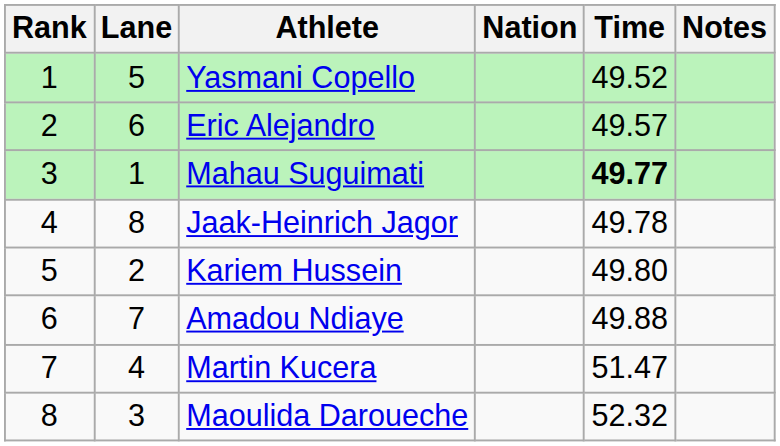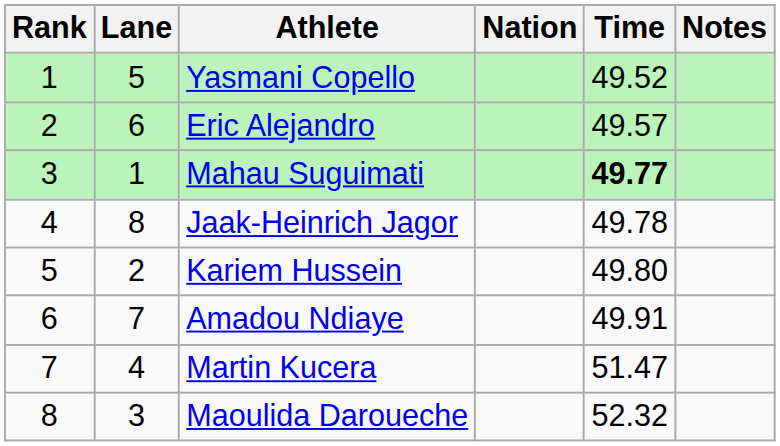 <table class="wikitable sortable" style="text-align:center">
 <tr>
 <th>Rank</th>
 <th>Lane</th>
 <th>Athlete</th>
 <th>Nation</th>
 <th>Time</th>
 <th>Notes</th>
 </tr>
 <tr bgcolor=#bbf3bb>
 <td>1</td>
 <td>5</td>
 <td align=left><a href='#'>Yasmani Copello</a></td>
 <td align=left></td>
 <td>49.52</td>
 <td></td>
 </tr>
 <tr bgcolor=#bbf3bb>
 <td>2</td>
 <td>6</td>
 <td align=left><a href='#'>Eric Alejandro</a></td>
 <td align=left></td>
 <td>49.57</td>
 <td></td>
 </tr>
 <tr bgcolor=#bbf3bb>
 <td>3</td>
 <td>1</td>
 <td align=left><a href='#'>Mahau Suguimati</a></td>
 <td align=left></td>
 <td><strong>49.77</strong></td>
 <td></td>
 </tr>
 <tr>
 <td>4</td>
 <td>8</td>
 <td align=left><a href='#'>Jaak-Heinrich Jagor</a></td>
 <td align=left></td>
 <td>49.78</td>
 <td></td>
 </tr>
 <tr>
 <td>5</td>
 <td>2</td>
 <td align=left><a href='#'>Kariem Hussein</a></td>
 <td align=left></td>
 <td>49.80</td>
 <td></td>
 </tr>
 <tr>
 <td>6</td>
 <td>7</td>
 <td align=left><a href='#'>Amadou Ndiaye</a></td>
 <td align=left></td>
-<td>49.88</td>
+<td>49.91</td>
 <td></td>
 </tr>
 <tr>
 <td>7</td>
 <td>4</td>
 <td align=left><a href='#'>Martin Kucera</a></td>
 <td align=left></td>
 <td>51.47</td>
 <td></td>
 </tr>
 <tr>
 <td>8</td>
 <td>3</td>
 <td align=left><a href='#'>Maoulida Daroueche</a></td>
 <td align=left></td>
 <td>52.32</td>
 <td></td>
 </tr>
 </table>
